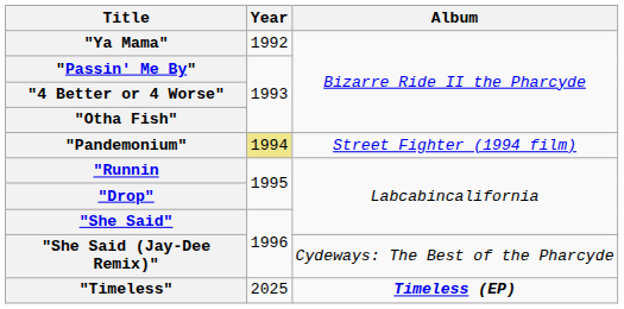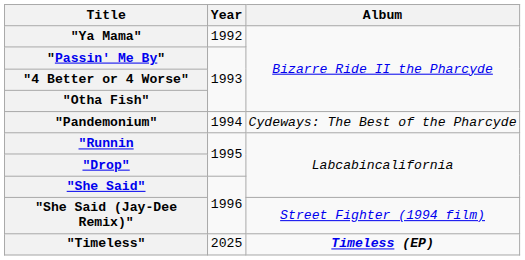 <table class="wikitable plainrowheaders" style="text-align:center;">
 <tr>
 <th scope="col" style="width:15em;">Title</th>
 <th scope="col">Year</th>
 <th scope="col">Album</th>
 </tr>
 <tr>
 <th scope="row">"Ya Mama"</th>
 <td>1992</td>
 <td rowspan="4"><em><a href='#'>Bizarre Ride II the Pharcyde</a></em></td>
 </tr>
 <tr>
 <th scope=row>"<a href='#'>Passin' Me By</a>"</th>
 <td rowspan="3">1993</td>
 </tr>
 <tr>
 <th>"4 Better or 4 Worse"</th>
 </tr>
 <tr>
 <th>"Otha Fish"</th>
 </tr>
 <tr>
 <th>"Pandemonium"</th>
-<td style="background: khaki;">1994</td>
-<td><em><a href='#'>Street Fighter (1994 film)</a></em></td>
+<td>1994</td>
+<td><em>Cydeways: The Best of the Pharcyde</em></td>
 </tr>
 <tr>
 <th scope="row"><a href='#'>"Runnin</a></th>
 <td rowspan="2">1995</td>
 <td rowspan="3"><em>Labcabincalifornia</em></td>
 </tr>
 <tr>
 <th scope="row"><a href='#'>"Drop"</a></th>
 </tr>
 <tr>
 <th scope="row"><a href='#'>"She Said"</a></th>
 <td rowspan="2">1996</td>
 </tr>
 <tr>
 <th scope="row">"She Said (Jay-Dee Remix)"</th>
-<td><em>Cydeways: The Best of the Pharcyde</em></td>
+<td><em><a href='#'>Street Fighter (1994 film)</a></em></td>
 </tr>
 <tr>
 <th scope="row">"Timeless"</th>
 <td>2025</td>
 <td><strong><em><a href='#'>Timeless</a> (EP)</em></strong></td>
 </tr>
 </table>
